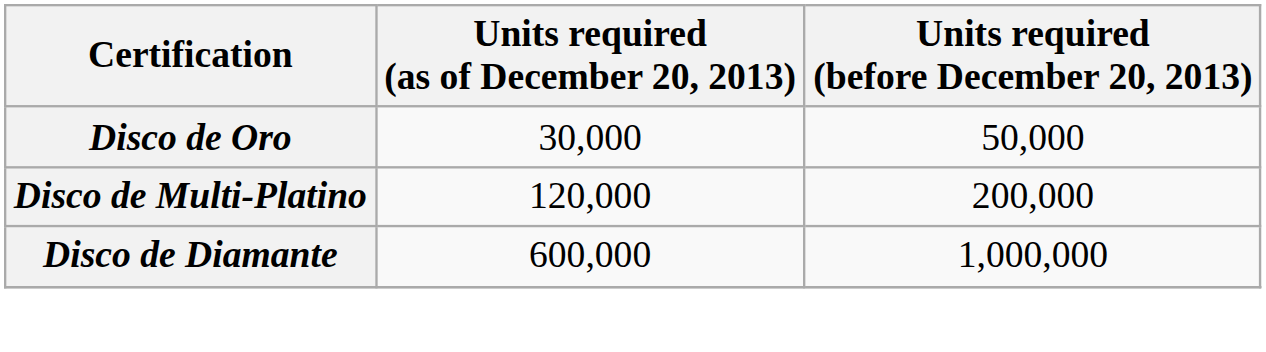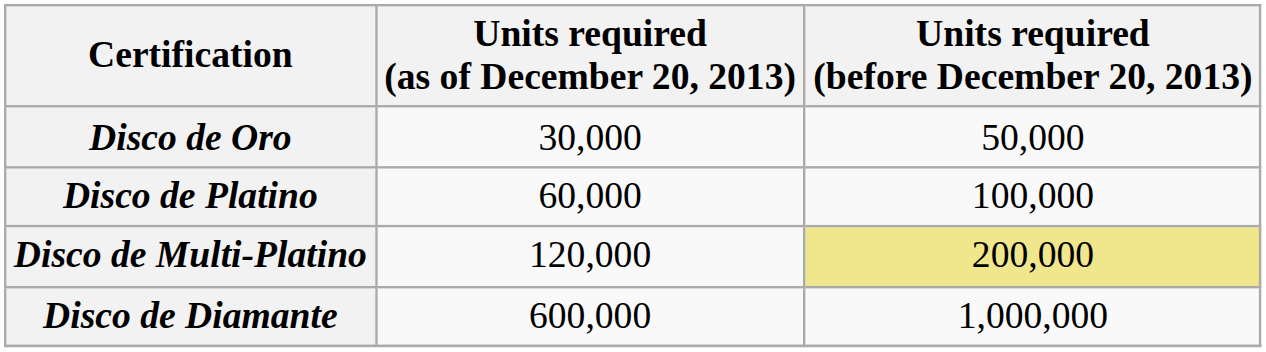 <table class="wikitable plainrowheaders" style="text-align:center;">
 <tr>
 <th scope="col">Certification</th>
 <th scope="col">Units required<br>(as of December 20, 2013)</th>
 <th scope="col">Units required<br>(before December 20, 2013)</th>
 </tr>
 <tr>
 <th scope="row"><em>Disco de Oro</em></th>
 <td>30,000</td>
 <td>50,000</td>
 </tr>
 <tr>
+<th scope="row"><em>Disco de Platino</em></th>
+<td>60,000</td>
+<td>100,000</td>
+</tr>
+<tr>
 <th scope="row"><em>Disco de Multi-Platino</em></th>
 <td>120,000</td>
-<td>200,000</td>
+<td style="background: khaki;">200,000</td>
 </tr>
 <tr>
 <th scope="row"><em>Disco de Diamante</em></th>
 <td>600,000</td>
 <td>1,000,000</td>
 </tr>
 <tr>
 </tr>
 </table>
